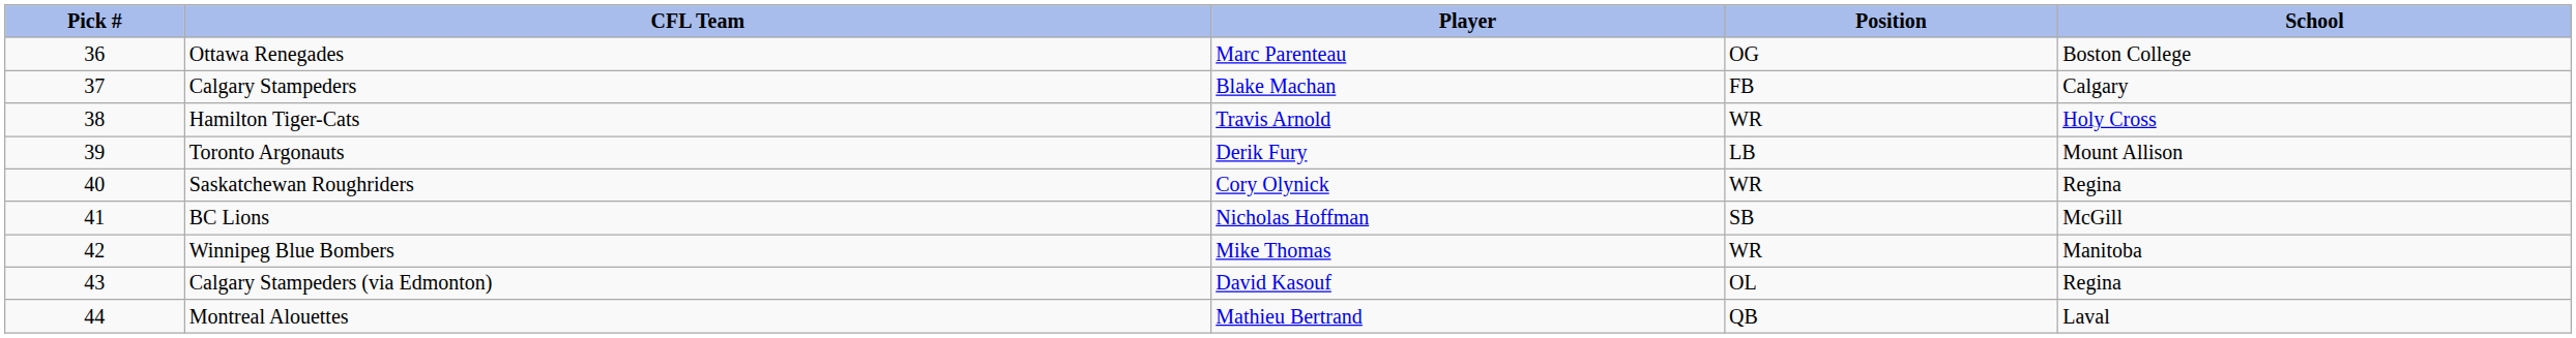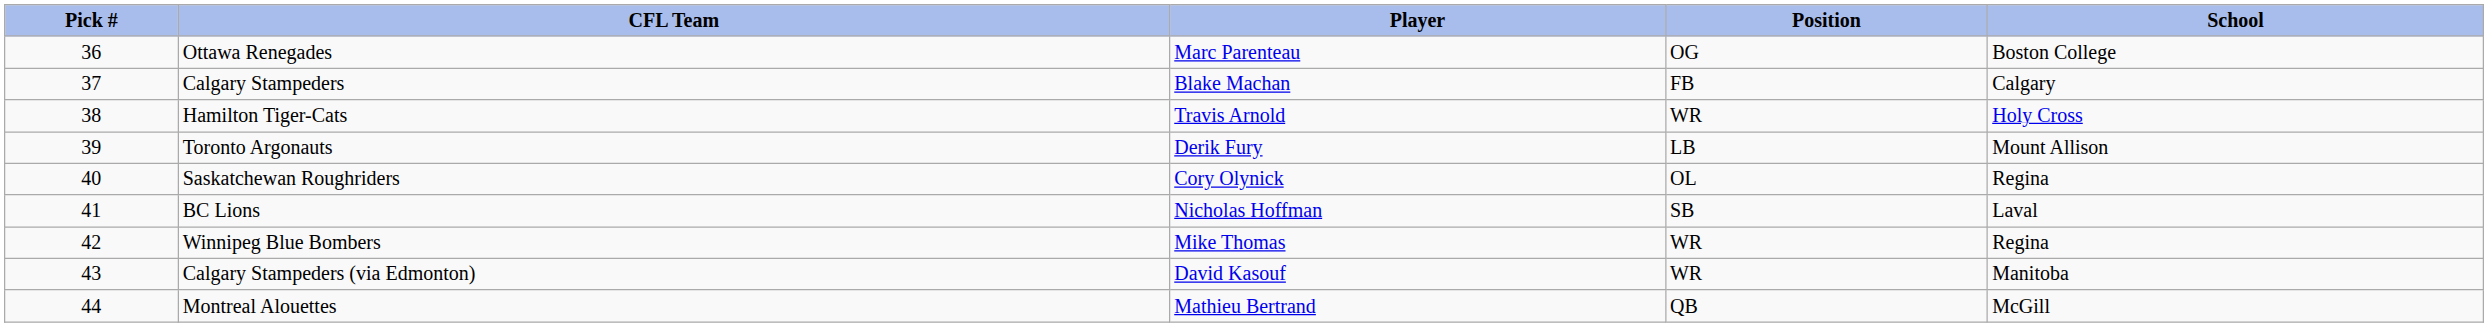 <table class="wikitable" style="width: 100%">
 <tr>
 <th style="background:#A8BDEC;" width=7%>Pick #</th>
 <th width=40% style="background:#A8BDEC;">CFL Team</th>
 <th width=20% style="background:#A8BDEC;">Player</th>
 <th width=13% style="background:#A8BDEC;">Position</th>
 <th width=20% style="background:#A8BDEC;">School</th>
 </tr>
 <tr>
 <td align=center>36</td>
 <td>Ottawa Renegades</td>
 <td><a href='#'>Marc Parenteau</a></td>
 <td>OG</td>
 <td>Boston College</td>
 </tr>
 <tr>
 <td align=center>37</td>
 <td>Calgary Stampeders</td>
 <td><a href='#'>Blake Machan</a></td>
 <td>FB</td>
 <td>Calgary</td>
 </tr>
 <tr>
 <td align=center>38</td>
 <td>Hamilton Tiger-Cats</td>
 <td><a href='#'>Travis Arnold</a></td>
 <td>WR</td>
 <td><a href='#'>Holy Cross</a></td>
 </tr>
 <tr>
 <td align=center>39</td>
 <td>Toronto Argonauts</td>
 <td><a href='#'>Derik Fury</a></td>
 <td>LB</td>
 <td>Mount Allison</td>
 </tr>
 <tr>
 <td align=center>40</td>
 <td>Saskatchewan Roughriders</td>
 <td><a href='#'>Cory Olynick</a></td>
-<td>WR</td>
+<td>OL</td>
 <td>Regina</td>
 </tr>
 <tr>
 <td align=center>41</td>
 <td>BC Lions</td>
 <td><a href='#'>Nicholas Hoffman</a></td>
 <td>SB</td>
-<td>McGill</td>
+<td>Laval</td>
 </tr>
 <tr>
 <td align=center>42</td>
 <td>Winnipeg Blue Bombers</td>
 <td><a href='#'>Mike Thomas</a></td>
 <td>WR</td>
-<td>Manitoba</td>
+<td>Regina</td>
 </tr>
 <tr>
 <td align=center>43</td>
 <td>Calgary Stampeders (via Edmonton)</td>
 <td><a href='#'>David Kasouf</a></td>
-<td>OL</td>
-<td>Regina</td>
+<td>WR</td>
+<td>Manitoba</td>
 </tr>
 <tr>
 <td align=center>44</td>
 <td>Montreal Alouettes</td>
 <td><a href='#'>Mathieu Bertrand</a></td>
 <td>QB</td>
-<td>Laval</td>
+<td>McGill</td>
 </tr>
 </table>
